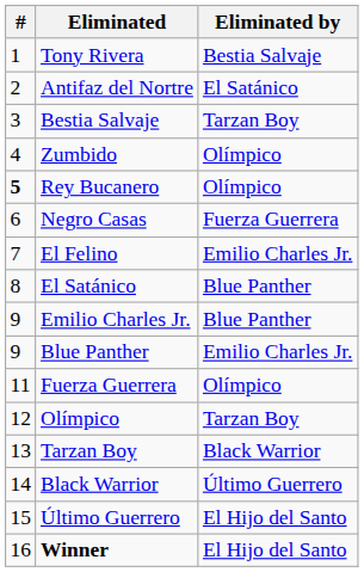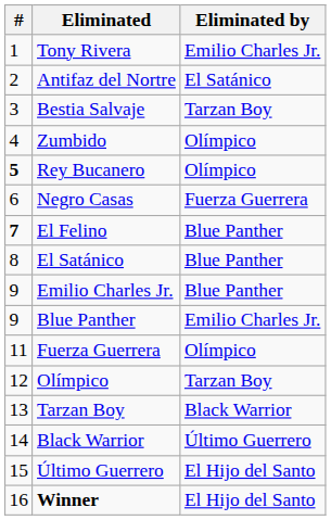 <table class="wikitable sortable">
 <tr>
 <th data-sort-type="number" scope="col">#</th>
 <th scope="col">Eliminated</th>
 <th scope="col">Eliminated by</th>
 </tr>
 <tr>
 <td>1</td>
 <td><a href='#'>Tony Rivera</a></td>
-<td><a href='#'>Bestia Salvaje</a></td>
+<td><a href='#'>Emilio Charles Jr.</a></td>
 </tr>
 <tr>
 <td>2</td>
 <td><a href='#'>Antifaz del Nortre</a></td>
 <td><a href='#'>El Satánico</a></td>
 </tr>
 <tr>
 <td>3</td>
 <td><a href='#'>Bestia Salvaje</a></td>
 <td><a href='#'>Tarzan Boy</a></td>
 </tr>
 <tr>
 <td>4</td>
 <td><a href='#'>Zumbido</a></td>
 <td><a href='#'>Olímpico</a></td>
 </tr>
 <tr>
 <td><strong>5</strong></td>
 <td><a href='#'>Rey Bucanero</a></td>
 <td><a href='#'>Olímpico</a></td>
 </tr>
 <tr>
 <td>6</td>
 <td><a href='#'>Negro Casas</a></td>
 <td><a href='#'>Fuerza Guerrera</a></td>
 </tr>
 <tr>
-<td>7</td>
+<td><strong>7</strong></td>
 <td><a href='#'>El Felino</a></td>
-<td><a href='#'>Emilio Charles Jr.</a></td>
+<td><a href='#'>Blue Panther</a></td>
 </tr>
 <tr>
 <td>8</td>
 <td><a href='#'>El Satánico</a></td>
 <td><a href='#'>Blue Panther</a></td>
 </tr>
 <tr>
 <td>9</td>
 <td><a href='#'>Emilio Charles Jr.</a></td>
 <td><a href='#'>Blue Panther</a></td>
 </tr>
 <tr>
 <td>9</td>
 <td><a href='#'>Blue Panther</a></td>
 <td><a href='#'>Emilio Charles Jr.</a></td>
 </tr>
 <tr>
 <td>11</td>
 <td><a href='#'>Fuerza Guerrera</a></td>
 <td><a href='#'>Olímpico</a></td>
 </tr>
 <tr>
 <td>12</td>
 <td><a href='#'>Olímpico</a></td>
 <td><a href='#'>Tarzan Boy</a></td>
 </tr>
 <tr>
 <td>13</td>
 <td><a href='#'>Tarzan Boy</a></td>
 <td><a href='#'>Black Warrior</a></td>
 </tr>
 <tr>
 <td>14</td>
 <td><a href='#'>Black Warrior</a></td>
 <td><a href='#'>Último Guerrero</a></td>
 </tr>
 <tr>
 <td>15</td>
 <td><a href='#'>Último Guerrero</a></td>
 <td><a href='#'>El Hijo del Santo</a></td>
 </tr>
 <tr>
 <td>16</td>
 <td><strong>Winner</strong></td>
 <td><a href='#'>El Hijo del Santo</a></td>
 </tr>
 </table>
